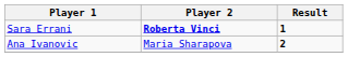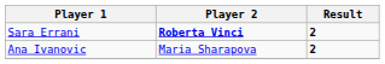 <table class="wikitable">
 <tr>
 <th width=175>Player 1</th>
 <th width=175>Player 2</th>
 <th width=80>Result</th>
 </tr>
 <tr>
 <td> <a href='#'>Sara Errani</a></td>
 <td><strong> <a href='#'>Roberta Vinci</a></strong></td>
-<td><strong>1</strong></td>
+<td><strong>2</strong></td>
 </tr>
 <tr>
 <td> <a href='#'>Ana Ivanovic</a></td>
 <td> <a href='#'>Maria Sharapova</a></td>
 <td><strong>2</strong></td>
 </tr>
 <tr>
 </tr>
 </table>
